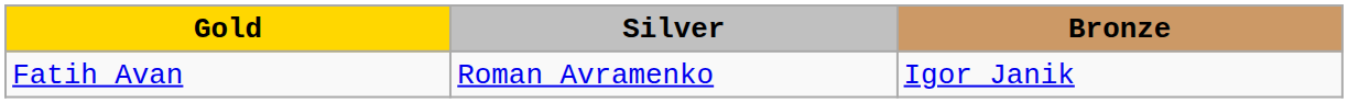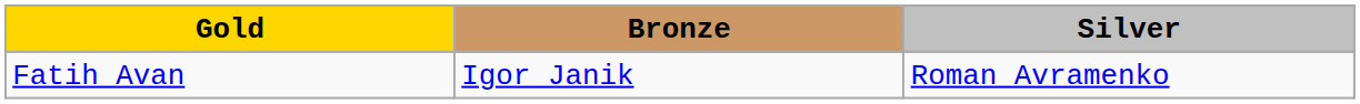 <table class="wikitable" style="text-align:left">
 <tr align="center">
 <td width=200 bgcolor=gold><strong>Gold</strong></td>
+<td width=200 bgcolor=CC9966><strong>Bronze</strong></td>
 <td width=200 bgcolor=silver><strong>Silver</strong></td>
-<td width=200 bgcolor=CC9966><strong>Bronze</strong></td>
 </tr>
 <tr>
 <td><a href='#'>Fatih Avan</a><br><em></em></td>
+<td><a href='#'>Igor Janik</a><br><em></em></td>
 <td><a href='#'>Roman Avramenko</a><br><em></em></td>
-<td><a href='#'>Igor Janik</a><br><em></em></td>
 </tr>
 </table>
